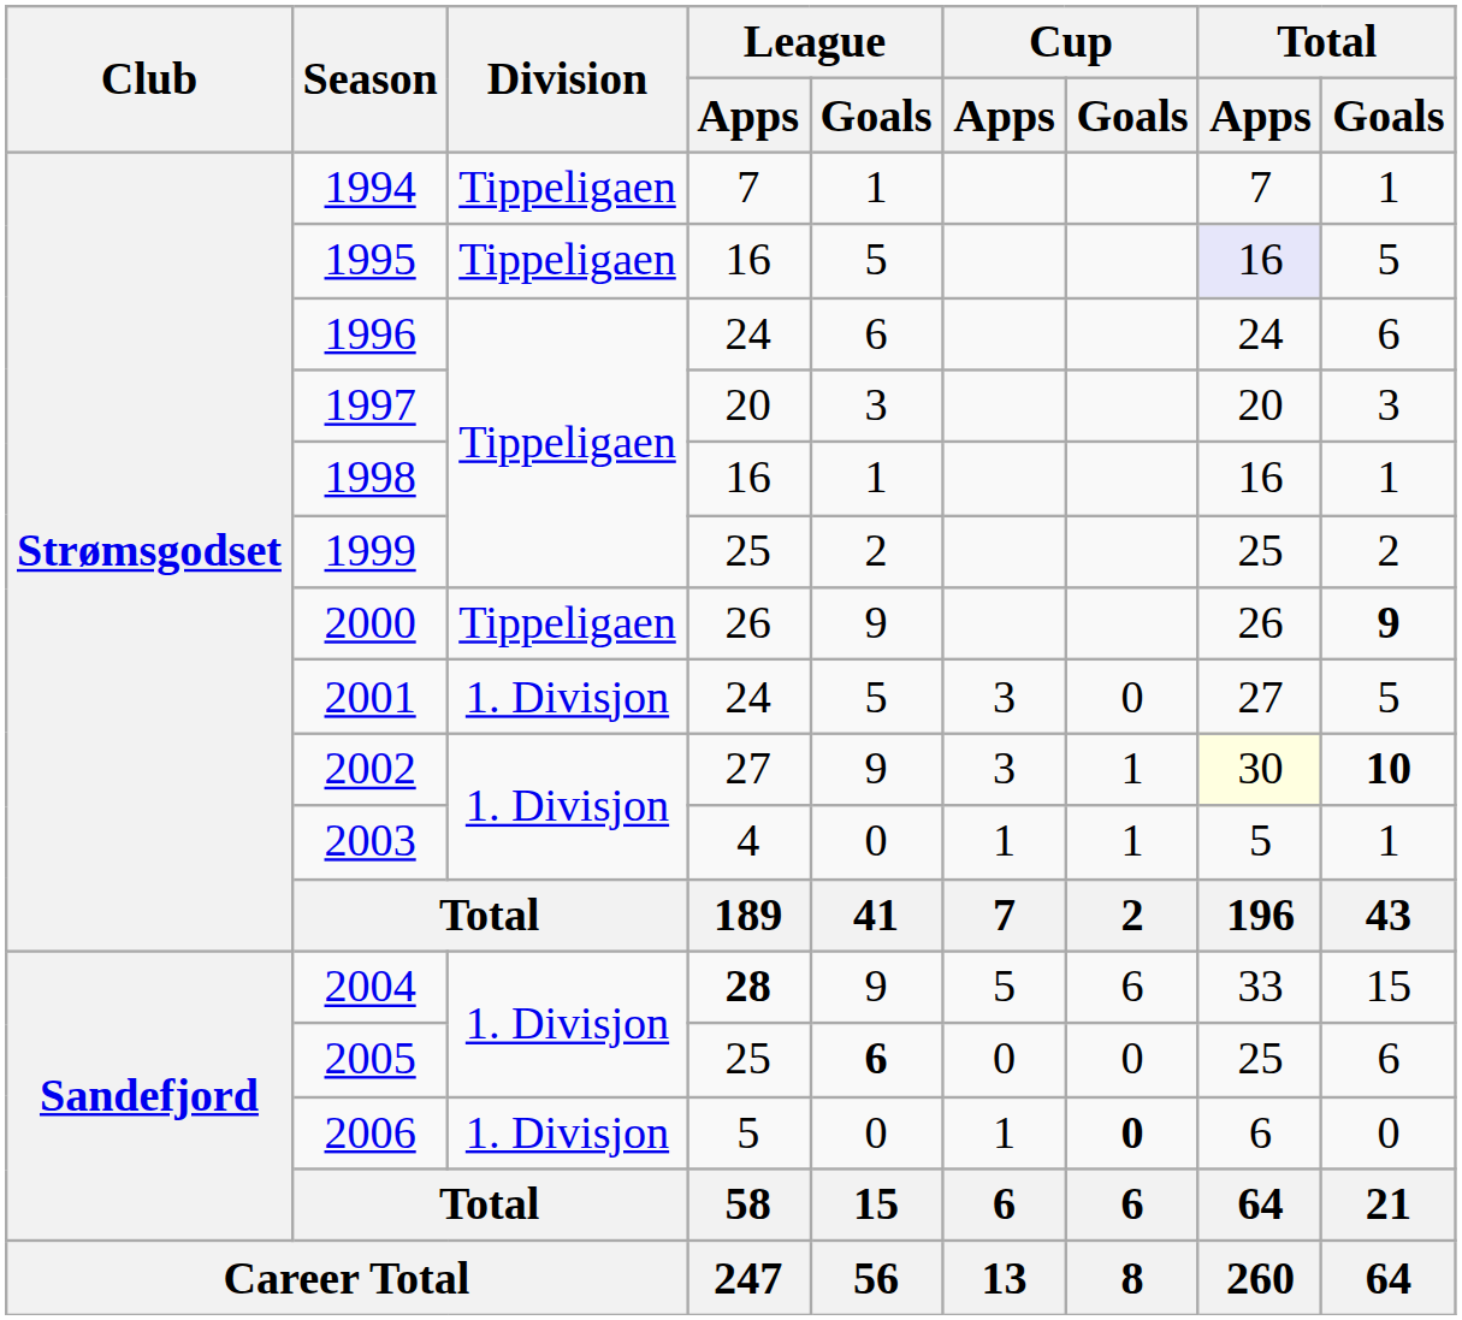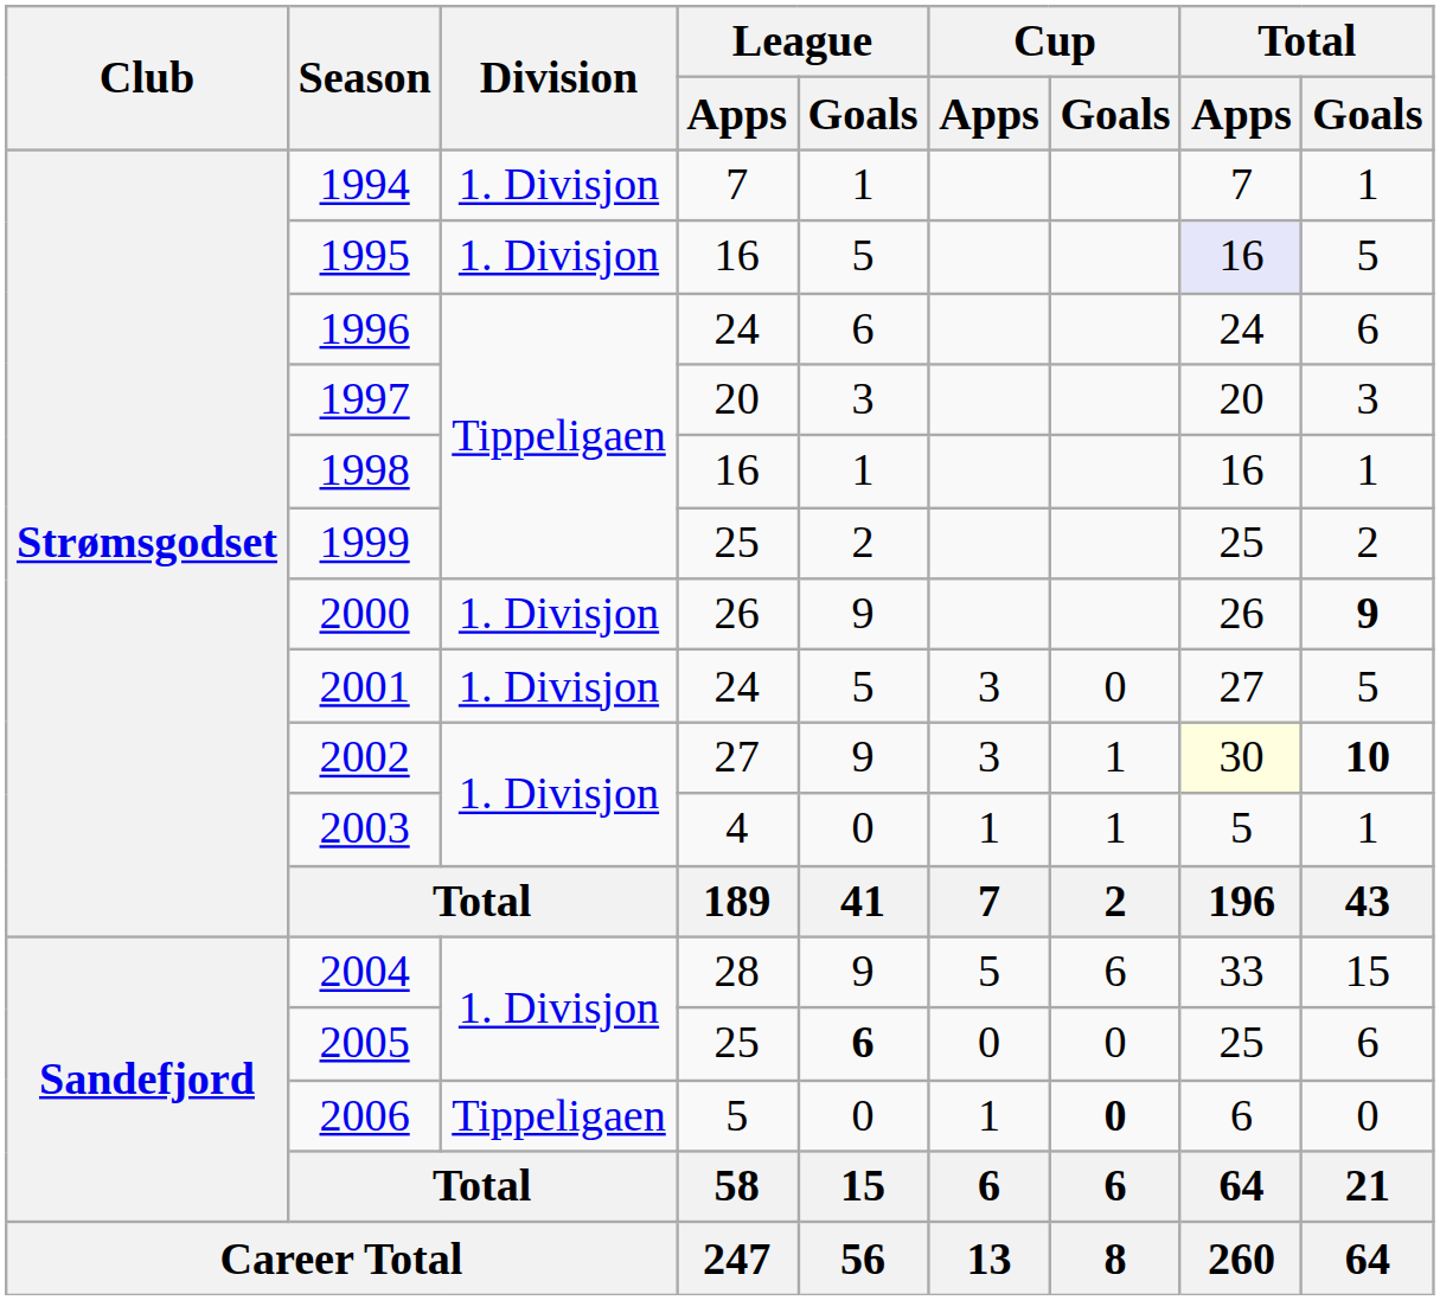 <table class="wikitable" style="text-align: center;">
 <tr>
 <th rowspan="2">Club</th>
 <th rowspan="2">Season</th>
 <th rowspan="2">Division</th>
 <th colspan="2">League</th>
 <th colspan="2">Cup</th>
 <th colspan="2">Total</th>
 </tr>
 <tr>
 <th>Apps</th>
 <th>Goals</th>
 <th>Apps</th>
 <th>Goals</th>
 <th>Apps</th>
 <th>Goals</th>
 </tr>
 <tr>
 <th rowspan="11" valign="center"><a href='#'>Strømsgodset</a></th>
 <td><a href='#'>1994</a></td>
-<td rowspan="1" valign="center"><a href='#'>Tippeligaen</a></td>
+<td rowspan="1" valign="center"><a href='#'>1. Divisjon</a></td>
 <td>7</td>
 <td>1</td>
 <td> </td>
 <td> </td>
 <td>7</td>
 <td>1</td>
 </tr>
 <tr>
 <td><a href='#'>1995</a></td>
-<td rowspan="1" valign="center"><a href='#'>Tippeligaen</a></td>
+<td rowspan="1" valign="center"><a href='#'>1. Divisjon</a></td>
 <td>16</td>
 <td>5</td>
 <td> </td>
 <td> </td>
 <td style="background: lavender;">16</td>
 <td>5</td>
 </tr>
 <tr>
 <td><a href='#'>1996</a></td>
 <td rowspan="4" valign="center"><a href='#'>Tippeligaen</a></td>
 <td>24</td>
 <td>6</td>
 <td> </td>
 <td> </td>
 <td>24</td>
 <td>6</td>
 </tr>
 <tr>
 <td><a href='#'>1997</a></td>
 <td>20</td>
 <td>3</td>
 <td> </td>
 <td> </td>
 <td>20</td>
 <td>3</td>
 </tr>
 <tr>
 <td><a href='#'>1998</a></td>
 <td>16</td>
 <td>1</td>
 <td> </td>
 <td> </td>
 <td>16</td>
 <td>1</td>
 </tr>
 <tr>
 <td><a href='#'>1999</a></td>
 <td>25</td>
 <td>2</td>
 <td> </td>
 <td> </td>
 <td>25</td>
 <td>2</td>
 </tr>
 <tr>
 <td><a href='#'>2000</a></td>
-<td rowspan="1" valign="center"><a href='#'>Tippeligaen</a></td>
+<td rowspan="1" valign="center"><a href='#'>1. Divisjon</a></td>
 <td>26</td>
 <td>9</td>
 <td> </td>
 <td> </td>
 <td>26</td>
 <td><strong>9</strong></td>
 </tr>
 <tr>
 <td><a href='#'>2001</a></td>
 <td rowspan="1" valign="center"><a href='#'>1. Divisjon</a></td>
 <td>24</td>
 <td>5</td>
 <td>3</td>
 <td>0</td>
 <td>27</td>
 <td>5</td>
 </tr>
 <tr>
 <td><a href='#'>2002</a></td>
 <td rowspan="2" valign="center"><a href='#'>1. Divisjon</a></td>
 <td>27</td>
 <td>9</td>
 <td>3</td>
 <td>1</td>
 <td style="background: lightyellow;">30</td>
 <td><strong>10</strong></td>
 </tr>
 <tr>
 <td><a href='#'>2003</a></td>
 <td>4</td>
 <td>0</td>
 <td>1</td>
 <td>1</td>
 <td>5</td>
 <td>1</td>
 </tr>
 <tr>
 <th colspan="2">Total</th>
 <th>189</th>
 <th>41</th>
 <th>7</th>
 <th>2</th>
 <th>196</th>
 <th>43</th>
 </tr>
 <tr>
 <th rowspan="4" valign="center"><a href='#'>Sandefjord</a></th>
 <td><a href='#'>2004</a></td>
 <td rowspan="2" valign="center"><a href='#'>1. Divisjon</a></td>
-<td><strong>28</strong></td>
+<td>28</td>
 <td>9</td>
 <td>5</td>
 <td>6</td>
 <td>33</td>
 <td>15</td>
 </tr>
 <tr>
 <td><a href='#'>2005</a></td>
 <td>25</td>
 <td><strong>6</strong></td>
 <td>0</td>
 <td>0</td>
 <td>25</td>
 <td>6</td>
 </tr>
 <tr>
 <td><a href='#'>2006</a></td>
-<td rowspan="1" valign="center"><a href='#'>1. Divisjon</a></td>
+<td rowspan="1" valign="center"><a href='#'>Tippeligaen</a></td>
 <td>5</td>
 <td>0</td>
 <td>1</td>
 <td><strong>0</strong></td>
 <td>6</td>
 <td>0</td>
 </tr>
 <tr>
 <th colspan="2">Total</th>
 <th>58</th>
 <th>15</th>
 <th>6</th>
 <th>6</th>
 <th>64</th>
 <th>21</th>
 </tr>
 <tr>
 <th colspan="3">Career Total</th>
 <th>247</th>
 <th>56</th>
 <th>13</th>
 <th>8</th>
 <th>260</th>
 <th>64</th>
 </tr>
 </table>
